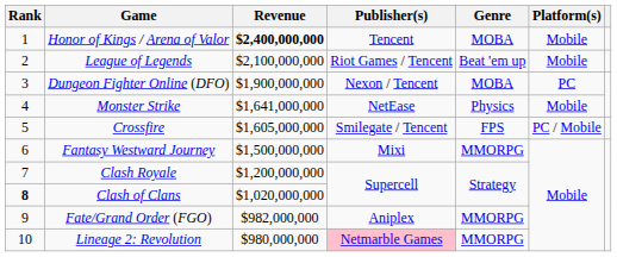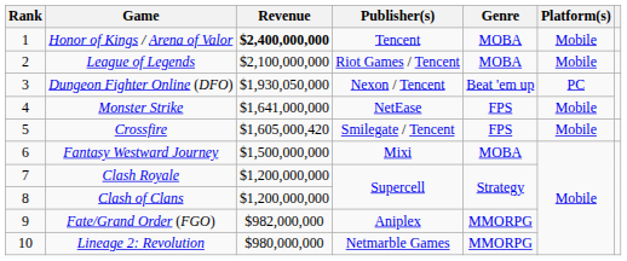 <table class="wikitable sortable" style="text-align:center">
 <tr>
 <th>Rank</th>
 <th>Game</th>
 <th>Revenue</th>
 <th>Publisher(s)</th>
 <th>Genre</th>
 <th>Platform(s)</th>
 <th class="unsortable"></th>
 </tr>
 <tr>
 <td>1</td>
 <td><em><a href='#'>Honor of Kings</a> / <a href='#'>Arena of Valor</a></em></td>
 <td><strong>$2,400,000,000</strong></td>
 <td><a href='#'>Tencent</a></td>
 <td><a href='#'>MOBA</a></td>
 <td><a href='#'>Mobile</a></td>
 <td></td>
 </tr>
 <tr>
 <td>2</td>
 <td><em><a href='#'>League of Legends</a></em></td>
 <td>$2,100,000,000</td>
 <td><a href='#'>Riot Games</a> / <a href='#'>Tencent</a></td>
-<td><a href='#'>Beat 'em up</a></td>
+<td><a href='#'>MOBA</a></td>
 <td><a href='#'>Mobile</a></td>
 <td></td>
 </tr>
 <tr>
 <td>3</td>
 <td><em><a href='#'>Dungeon Fighter Online</a></em> (<em>DFO</em>)</td>
-<td>$1,900,000,000</td>
+<td>$1,930,050,000</td>
 <td><a href='#'>Nexon</a> / <a href='#'>Tencent</a></td>
-<td><a href='#'>MOBA</a></td>
+<td><a href='#'>Beat 'em up</a></td>
 <td><a href='#'>PC</a></td>
 <td rowspan="2"></td>
 </tr>
 <tr>
 <td>4</td>
 <td><em><a href='#'>Monster Strike</a></em></td>
 <td>$1,641,000,000</td>
 <td><a href='#'>NetEase</a></td>
-<td><a href='#'>Physics</a></td>
+<td><a href='#'>FPS</a></td>
 <td><a href='#'>Mobile</a></td>
 </tr>
 <tr>
 <td>5</td>
 <td><em><a href='#'>Crossfire</a></em></td>
-<td>$1,605,000,000</td>
+<td>$1,605,000,420</td>
 <td><a href='#'>Smilegate</a> / <a href='#'>Tencent</a></td>
 <td><a href='#'>FPS</a></td>
-<td><a href='#'>PC</a> / <a href='#'>Mobile</a></td>
+<td><a href='#'>Mobile</a></td>
 <td></td>
 </tr>
 <tr>
 <td>6</td>
 <td><em><a href='#'>Fantasy Westward Journey</a></em></td>
 <td>$1,500,000,000</td>
 <td><a href='#'>Mixi</a></td>
-<td><a href='#'>MMORPG</a></td>
+<td><a href='#'>MOBA</a></td>
 <td rowspan="5"><a href='#'>Mobile</a></td>
 <td rowspan="5"></td>
 </tr>
 <tr>
 <td>7</td>
 <td><em><a href='#'>Clash Royale</a></em></td>
 <td>$1,200,000,000</td>
 <td rowspan="2"><a href='#'>Supercell</a> </td>
 <td rowspan="2"><a href='#'>Strategy</a></td>
 </tr>
 <tr>
-<td><strong>8</strong></td>
+<td>8</td>
 <td><em><a href='#'>Clash of Clans</a></em></td>
-<td>$1,020,000,000</td>
+<td>$1,200,000,000</td>
 </tr>
 <tr>
 <td>9</td>
 <td><em><a href='#'>Fate/Grand Order</a></em> (<em>FGO</em>)</td>
 <td>$982,000,000</td>
 <td><a href='#'>Aniplex</a> </td>
 <td><a href='#'>MMORPG</a></td>
 </tr>
 <tr>
 <td>10</td>
 <td><em><a href='#'>Lineage 2: Revolution</a></em></td>
 <td>$980,000,000</td>
-<td style="background: pink;"><a href='#'>Netmarble Games</a></td>
+<td><a href='#'>Netmarble Games</a></td>
 <td><a href='#'>MMORPG</a></td>
 </tr>
 </table>
